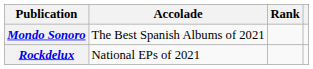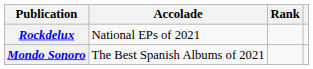 <table class="wikitable plainrowheaders">
 <tr>
 <th scope="col">Publication</th>
 <th scope="col">Accolade</th>
 <th scope="col">Rank</th>
 <th scope="col"></th>
 </tr>
 <tr>
+<th scope="row"><em><a href='#'>Rockdelux</a></em></th>
+<td>National EPs of 2021</td>
+<td></td>
+<td></td>
+</tr>
+<tr>
 <th scope="row"><em><a href='#'>Mondo Sonoro</a></em></th>
 <td>The Best Spanish Albums of 2021</td>
 <td></td>
 <td></td>
 </tr>
-<tr>
-<th scope="row"><em><a href='#'>Rockdelux</a></em></th>
-<td>National EPs of 2021</td>
-<td></td>
-<td></td>
-</tr>
 </table>
